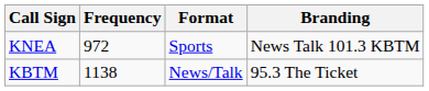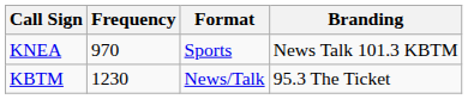 <table class="wikitable">
 <tr>
 <th>Call Sign</th>
 <th>Frequency</th>
 <th>Format</th>
 <th>Branding</th>
 </tr>
 <tr>
 <td><a href='#'>KNEA</a></td>
-<td>972</td>
+<td>970</td>
 <td><a href='#'>Sports</a></td>
 <td>News Talk 101.3 KBTM</td>
 </tr>
 <tr>
 <td><a href='#'>KBTM</a></td>
-<td>1138</td>
+<td>1230</td>
 <td><a href='#'>News/Talk</a></td>
 <td>95.3 The Ticket</td>
 </tr>
 </table>
